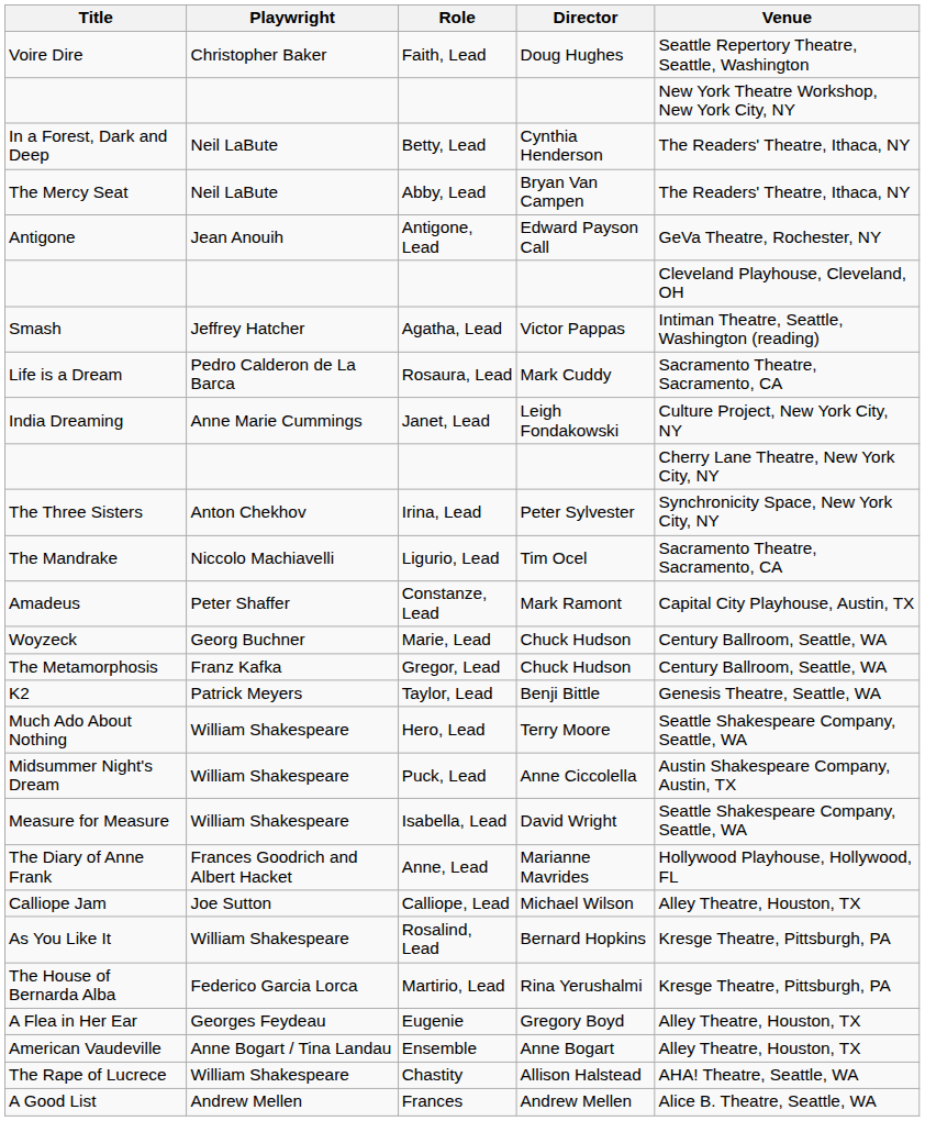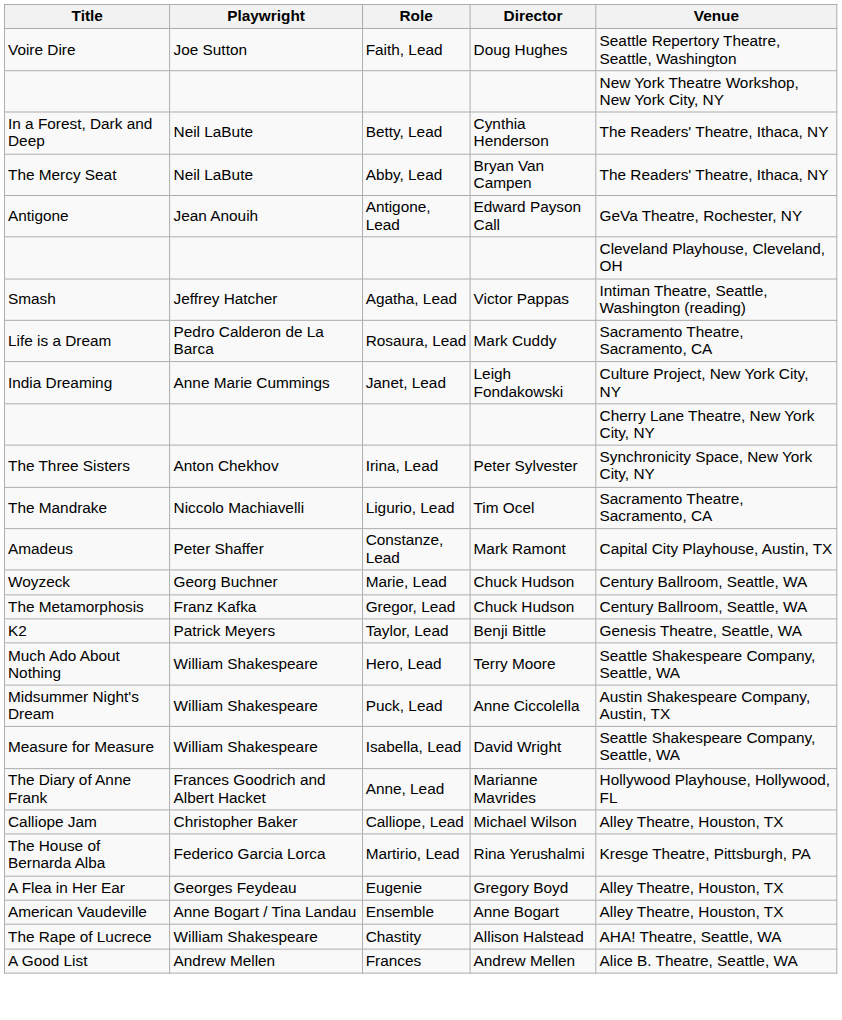 <table class="wikitable">
 <tr>
 <th>Title</th>
 <th>Playwright</th>
 <th>Role</th>
 <th>Director</th>
 <th>Venue</th>
 </tr>
 <tr>
 <td>Voire Dire</td>
-<td>Christopher Baker</td>
+<td>Joe Sutton</td>
 <td>Faith, Lead</td>
 <td>Doug Hughes</td>
 <td>Seattle Repertory Theatre, Seattle, Washington</td>
 </tr>
 <tr>
 <td></td>
 <td></td>
 <td></td>
 <td></td>
 <td>New York Theatre Workshop, New York City, NY</td>
 </tr>
 <tr>
 <td>In a Forest, Dark and Deep</td>
 <td>Neil LaBute</td>
 <td>Betty, Lead</td>
 <td>Cynthia Henderson</td>
 <td>The Readers' Theatre, Ithaca, NY</td>
 </tr>
 <tr>
 <td>The Mercy Seat</td>
 <td>Neil LaBute</td>
 <td>Abby, Lead</td>
 <td>Bryan Van Campen</td>
 <td>The Readers' Theatre, Ithaca, NY</td>
 </tr>
 <tr>
 <td>Antigone</td>
 <td>Jean Anouih</td>
 <td>Antigone, Lead</td>
 <td>Edward Payson Call</td>
 <td>GeVa Theatre, Rochester, NY</td>
 </tr>
 <tr>
 <td></td>
 <td></td>
 <td></td>
 <td></td>
 <td>Cleveland Playhouse, Cleveland, OH</td>
 </tr>
 <tr>
 <td>Smash</td>
 <td>Jeffrey Hatcher</td>
 <td>Agatha, Lead</td>
 <td>Victor Pappas</td>
 <td>Intiman Theatre, Seattle, Washington (reading)</td>
 </tr>
 <tr>
 <td>Life is a Dream</td>
 <td>Pedro Calderon de La Barca</td>
 <td>Rosaura, Lead</td>
 <td>Mark Cuddy</td>
 <td>Sacramento Theatre, Sacramento, CA</td>
 </tr>
 <tr>
 <td>India Dreaming</td>
 <td>Anne Marie Cummings</td>
 <td>Janet, Lead</td>
 <td>Leigh Fondakowski</td>
 <td>Culture Project, New York City, NY</td>
 </tr>
 <tr>
 <td></td>
 <td></td>
 <td></td>
 <td></td>
 <td>Cherry Lane Theatre, New York City, NY</td>
 </tr>
 <tr>
 <td>The Three Sisters</td>
 <td>Anton Chekhov</td>
 <td>Irina, Lead</td>
 <td>Peter Sylvester</td>
 <td>Synchronicity Space, New York City, NY</td>
 </tr>
 <tr>
 <td>The Mandrake</td>
 <td>Niccolo Machiavelli</td>
 <td>Ligurio, Lead</td>
 <td>Tim Ocel</td>
 <td>Sacramento Theatre, Sacramento, CA</td>
 </tr>
 <tr>
 <td>Amadeus</td>
 <td>Peter Shaffer</td>
 <td>Constanze, Lead</td>
 <td>Mark Ramont</td>
 <td>Capital City Playhouse, Austin, TX</td>
 </tr>
 <tr>
 <td>Woyzeck</td>
 <td>Georg Buchner</td>
 <td>Marie, Lead</td>
 <td>Chuck Hudson</td>
 <td>Century Ballroom, Seattle, WA</td>
 </tr>
 <tr>
 <td>The Metamorphosis</td>
 <td>Franz Kafka</td>
 <td>Gregor, Lead</td>
 <td>Chuck Hudson</td>
 <td>Century Ballroom, Seattle, WA</td>
 </tr>
 <tr>
 <td>K2</td>
 <td>Patrick Meyers</td>
 <td>Taylor, Lead</td>
 <td>Benji Bittle</td>
 <td>Genesis Theatre, Seattle, WA</td>
 </tr>
 <tr>
 <td>Much Ado About Nothing</td>
 <td>William Shakespeare</td>
 <td>Hero, Lead</td>
 <td>Terry Moore</td>
 <td>Seattle Shakespeare Company, Seattle, WA</td>
 </tr>
 <tr>
 <td>Midsummer Night's Dream</td>
 <td>William Shakespeare</td>
 <td>Puck, Lead</td>
 <td>Anne Ciccolella</td>
 <td>Austin Shakespeare Company, Austin, TX</td>
 </tr>
 <tr>
 <td>Measure for Measure</td>
 <td>William Shakespeare</td>
 <td>Isabella, Lead</td>
 <td>David Wright</td>
 <td>Seattle Shakespeare Company, Seattle, WA</td>
 </tr>
 <tr>
 <td>The Diary of Anne Frank</td>
 <td>Frances Goodrich and Albert Hacket</td>
 <td>Anne, Lead</td>
 <td>Marianne Mavrides</td>
 <td>Hollywood Playhouse, Hollywood, FL</td>
 </tr>
 <tr>
 <td>Calliope Jam</td>
-<td>Joe Sutton</td>
+<td>Christopher Baker</td>
 <td>Calliope, Lead</td>
 <td>Michael Wilson</td>
 <td>Alley Theatre, Houston, TX</td>
-</tr>
-<tr>
-<td>As You Like It</td>
-<td>William Shakespeare</td>
-<td>Rosalind, Lead</td>
-<td>Bernard Hopkins</td>
-<td>Kresge Theatre, Pittsburgh, PA</td>
 </tr>
 <tr>
 <td>The House of Bernarda Alba</td>
 <td>Federico Garcia Lorca</td>
 <td>Martirio, Lead</td>
 <td>Rina Yerushalmi</td>
 <td>Kresge Theatre, Pittsburgh, PA</td>
 </tr>
 <tr>
 <td>A Flea in Her Ear</td>
 <td>Georges Feydeau</td>
 <td>Eugenie</td>
 <td>Gregory Boyd</td>
 <td>Alley Theatre, Houston, TX</td>
 </tr>
 <tr>
 <td>American Vaudeville</td>
 <td>Anne Bogart / Tina Landau</td>
 <td>Ensemble</td>
 <td>Anne Bogart</td>
 <td>Alley Theatre, Houston, TX</td>
 </tr>
 <tr>
 <td>The Rape of Lucrece</td>
 <td>William Shakespeare</td>
 <td>Chastity</td>
 <td>Allison Halstead</td>
 <td>AHA! Theatre, Seattle, WA</td>
 </tr>
 <tr>
 <td>A Good List</td>
 <td>Andrew Mellen</td>
 <td>Frances</td>
 <td>Andrew Mellen</td>
 <td>Alice B. Theatre, Seattle, WA</td>
 </tr>
 </table>
